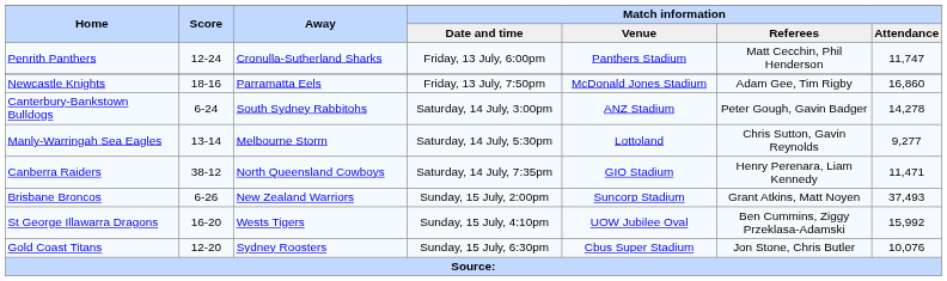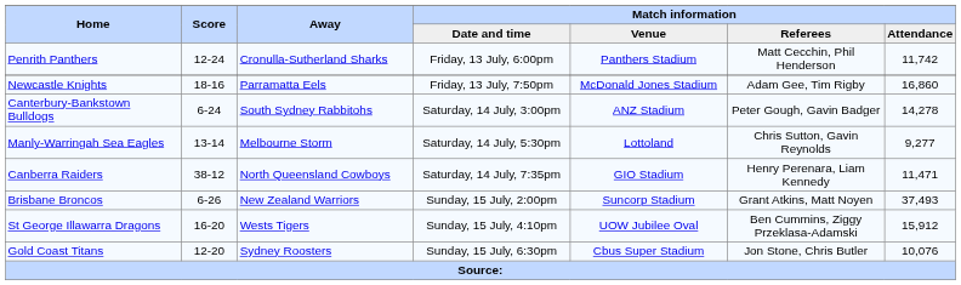 <table border="1" cellpadding="3" cellspacing="0" style="border-collapse:collapse; text-align:center; width:100%;">
 <tr style="background:#c1d8ff;">
 </tr>
 <tr style="background:#c1d8ff;">
 <th rowspan="2" style="width:19%;">Home</th>
 <th rowspan="2" style="width:6%;">Score</th>
 <th rowspan="2" style="width:19%;">Away</th>
 <th colspan=6>Match information</th>
 </tr>
 <tr style="background:#efefef;">
 <th width=17%>Date and time</th>
 <th width=17%>Venue</th>
 <th width=17%>Referees</th>
 <th width=5%>Attendance</th>
 </tr>
 <tr style="text-align:center; background:#f5faff;">
 <td align="left"> <a href='#'>Penrith Panthers</a></td>
 <td>12-24</td>
 <td align="left"> <a href='#'>Cronulla-Sutherland Sharks</a></td>
 <td>Friday, 13 July, 6:00pm</td>
 <td><a href='#'>Panthers Stadium</a></td>
 <td>Matt Cecchin, Phil Henderson</td>
-<td>11,747</td>
+<td>11,742</td>
 </tr>
 <tr style="background:#c1d8ff;">
 </tr>
 <tr style="text-align:center; background:#f5faff;">
 <td align="left"> <a href='#'>Newcastle Knights</a></td>
 <td>18-16</td>
 <td align="left"> <a href='#'>Parramatta Eels</a></td>
 <td>Friday, 13 July, 7:50pm</td>
 <td><a href='#'>McDonald Jones Stadium</a></td>
 <td>Adam Gee, Tim Rigby</td>
 <td>16,860</td>
 </tr>
 <tr style="text-align:center; background:#f5faff;">
 <td align="left"> <a href='#'>Canterbury-Bankstown Bulldogs</a></td>
 <td>6-24</td>
 <td align="left"> <a href='#'>South Sydney Rabbitohs</a></td>
 <td>Saturday, 14 July, 3:00pm</td>
 <td><a href='#'>ANZ Stadium</a></td>
 <td>Peter Gough, Gavin Badger</td>
 <td>14,278</td>
 </tr>
 <tr style="text-align:center; background:#f5faff;">
 <td align="left"> <a href='#'>Manly-Warringah Sea Eagles</a></td>
 <td>13-14</td>
 <td align="left"> <a href='#'>Melbourne Storm</a></td>
 <td>Saturday, 14 July, 5:30pm</td>
 <td><a href='#'>Lottoland</a></td>
 <td>Chris Sutton, Gavin Reynolds</td>
 <td>9,277</td>
 </tr>
 <tr style="text-align:center; background:#f5faff;">
 <td align="left"> <a href='#'>Canberra Raiders</a></td>
 <td>38-12</td>
 <td align="left"> <a href='#'>North Queensland Cowboys</a></td>
 <td>Saturday, 14 July, 7:35pm</td>
 <td><a href='#'>GIO Stadium</a></td>
 <td>Henry Perenara, Liam Kennedy</td>
 <td>11,471</td>
 </tr>
 <tr style="text-align:center; background:#f5faff;">
 <td align="left"> <a href='#'>Brisbane Broncos</a></td>
 <td>6-26</td>
 <td align="left"> <a href='#'>New Zealand Warriors</a></td>
 <td>Sunday, 15 July, 2:00pm</td>
 <td><a href='#'>Suncorp Stadium</a></td>
 <td>Grant Atkins, Matt Noyen</td>
 <td>37,493</td>
 </tr>
 <tr style="text-align:center; background:#f5faff;">
 <td align="left"> <a href='#'>St George Illawarra Dragons</a></td>
 <td>16-20</td>
 <td align="left"> <a href='#'>Wests Tigers</a></td>
 <td>Sunday, 15 July, 4:10pm</td>
 <td><a href='#'>UOW Jubilee Oval</a></td>
 <td>Ben Cummins, Ziggy Przeklasa-Adamski</td>
-<td>15,992</td>
+<td>15,912</td>
 </tr>
 <tr style="text-align:center; background:#f5faff;">
 <td align="left"> <a href='#'>Gold Coast Titans</a></td>
 <td>12-20</td>
 <td align="left"> <a href='#'>Sydney Roosters</a></td>
 <td>Sunday, 15 July, 6:30pm</td>
 <td><a href='#'>Cbus Super Stadium</a></td>
 <td>Jon Stone, Chris Butler</td>
 <td>10,076</td>
 </tr>
 <tr style="background:#c1d8ff;">
 <th colspan=7>Source:</th>
 </tr>
 </table>
